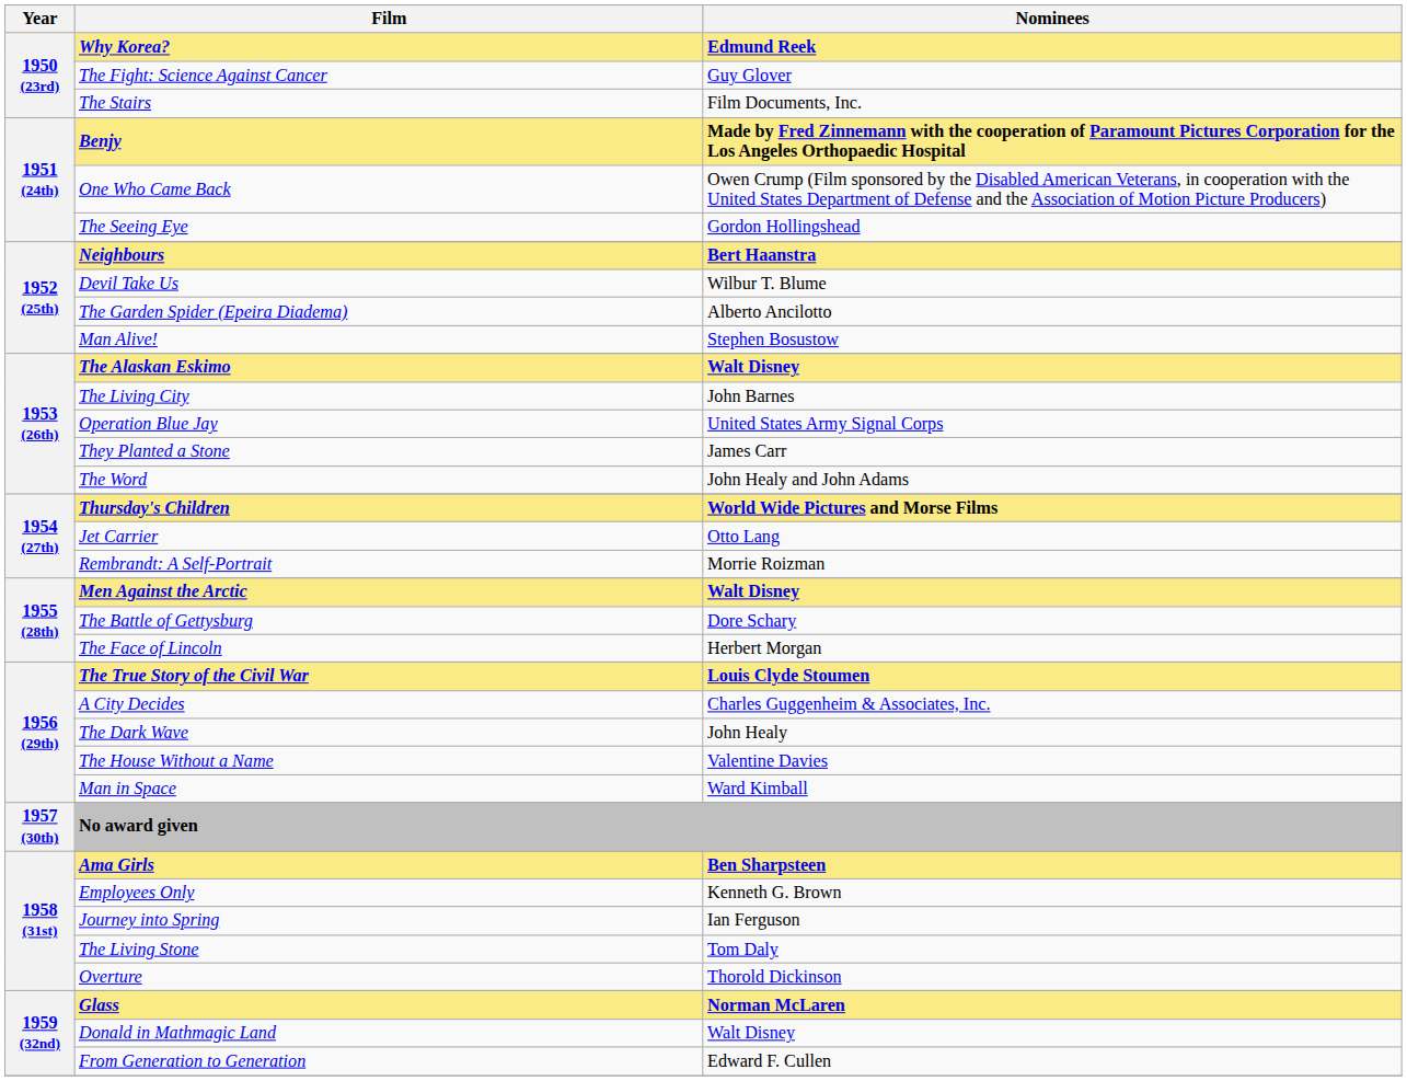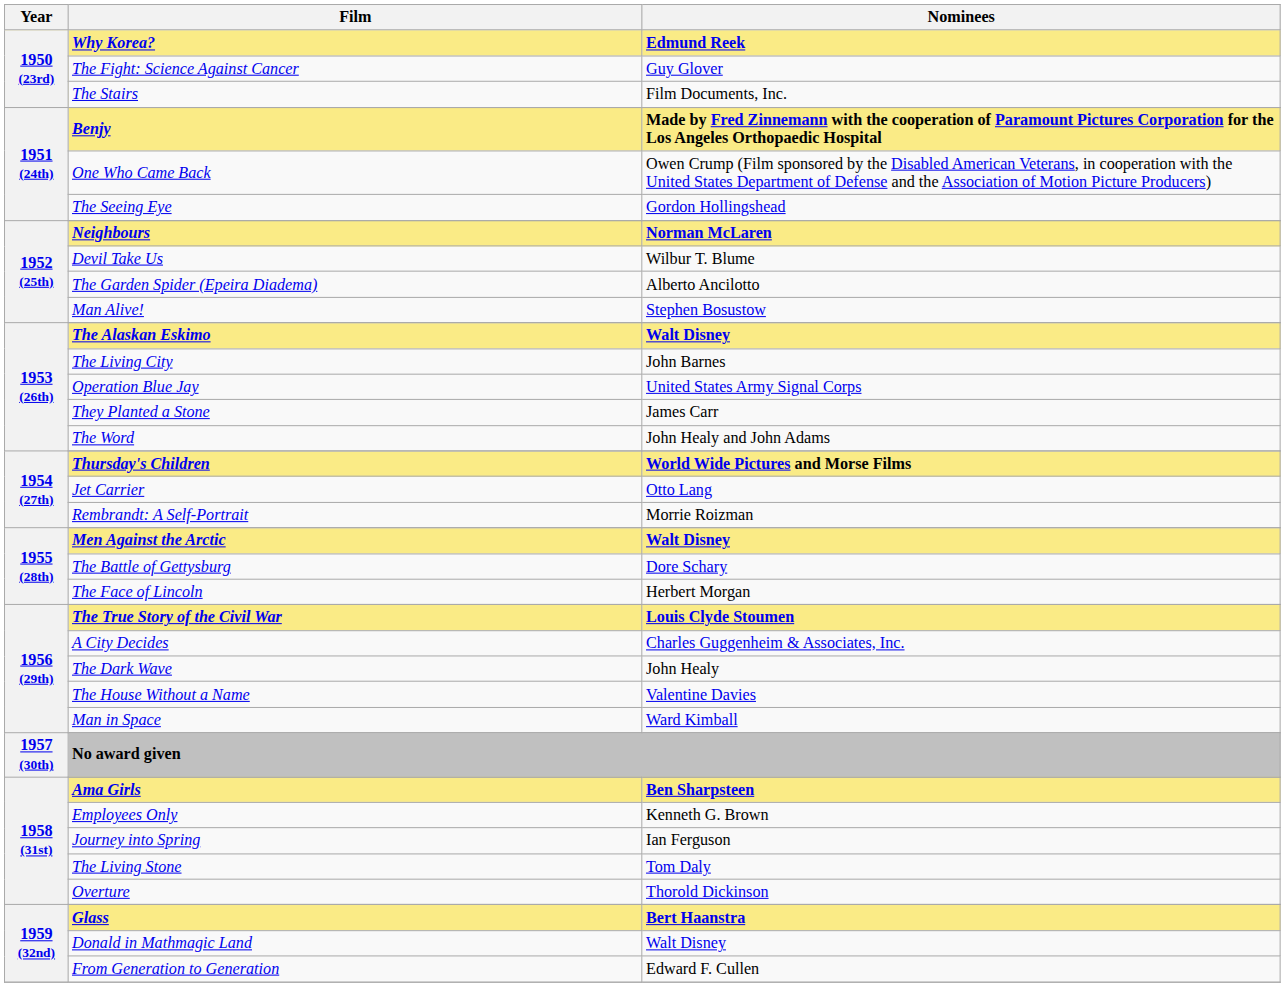 <table class="wikitable" style="width:100%">
 <tr bgcolor="#bebebe">
 <th width="5%">Year</th>
 <th width="45%">Film</th>
 <th width="50%">Nominees</th>
 </tr>
 <tr style="background:#FAEB86">
 <th rowspan="3"><a href='#'>1950</a><br><small><a href='#'>(23rd)</a></small></th>
 <td><strong><em><a href='#'>Why Korea?</a></em></strong></td>
 <td><strong><a href='#'>Edmund Reek</a></strong></td>
 </tr>
 <tr>
 <td><em><a href='#'>The Fight: Science Against Cancer</a></em></td>
 <td><a href='#'>Guy Glover</a></td>
 </tr>
 <tr>
 <td><em><a href='#'>The Stairs</a></em></td>
 <td>Film Documents, Inc.</td>
 </tr>
 <tr>
 <th rowspan="4" style="text-align:center"><a href='#'>1951</a><br><small><a href='#'>(24th)</a></small></th>
 </tr>
 <tr style="background:#FAEB86">
 <td><strong><em><a href='#'>Benjy</a></em></strong></td>
 <td><strong>Made by <a href='#'>Fred Zinnemann</a> with the cooperation of <a href='#'>Paramount Pictures Corporation</a> for the Los Angeles Orthopaedic Hospital</strong> </td>
 </tr>
 <tr>
 <td><em><a href='#'>One Who Came Back</a></em></td>
 <td>Owen Crump (Film sponsored by the <a href='#'>Disabled American Veterans</a>, in cooperation with the <a href='#'>United States Department of Defense</a> and the <a href='#'>Association of Motion Picture Producers</a>)</td>
 </tr>
 <tr>
 <td><em><a href='#'>The Seeing Eye</a></em></td>
 <td><a href='#'>Gordon Hollingshead</a></td>
 </tr>
 <tr>
 <th rowspan="5" style="text-align:center"><a href='#'>1952</a><br><small><a href='#'>(25th)</a></small></th>
 </tr>
 <tr style="background:#FAEB86">
 <td><strong><em><a href='#'>Neighbours</a></em></strong></td>
-<td><strong><a href='#'>Bert Haanstra</a></strong></td>
+<td><strong><a href='#'>Norman McLaren</a></strong> </td>
 </tr>
 <tr>
 <td><em><a href='#'>Devil Take Us</a></em></td>
 <td>Wilbur T. Blume</td>
 </tr>
 <tr>
 <td><em><a href='#'>The Garden Spider (Epeira Diadema)</a></em></td>
 <td>Alberto Ancilotto</td>
 </tr>
 <tr>
 <td><em><a href='#'>Man Alive!</a></em></td>
 <td><a href='#'>Stephen Bosustow</a></td>
 </tr>
 <tr>
 <th rowspan="6" style="text-align:center"><a href='#'>1953</a><br><small><a href='#'>(26th)</a></small></th>
 </tr>
 <tr style="background:#FAEB86">
 <td><strong><em><a href='#'>The Alaskan Eskimo</a></em></strong></td>
 <td><strong><a href='#'>Walt Disney</a></strong></td>
 </tr>
 <tr>
 <td><em><a href='#'>The Living City</a></em></td>
 <td>John Barnes</td>
 </tr>
 <tr>
 <td><em><a href='#'>Operation Blue Jay</a></em></td>
 <td><a href='#'>United States Army Signal Corps</a></td>
 </tr>
 <tr>
 <td><em><a href='#'>They Planted a Stone</a></em></td>
 <td>James Carr</td>
 </tr>
 <tr>
 <td><em><a href='#'>The Word</a></em></td>
 <td>John Healy and John Adams</td>
 </tr>
 <tr>
 <th rowspan="4" style="text-align:center"><a href='#'>1954</a><br><small><a href='#'>(27th)</a></small></th>
 </tr>
 <tr style="background:#FAEB86">
 <td><strong><em><a href='#'>Thursday's Children</a></em></strong></td>
 <td><strong><a href='#'>World Wide Pictures</a> and Morse Films</strong></td>
 </tr>
 <tr>
 <td><em><a href='#'>Jet Carrier</a></em></td>
 <td><a href='#'>Otto Lang</a></td>
 </tr>
 <tr>
 <td><em><a href='#'>Rembrandt: A Self-Portrait</a></em></td>
 <td>Morrie Roizman</td>
 </tr>
 <tr>
 <th rowspan="4" style="text-align:center"><a href='#'>1955</a><br><small><a href='#'>(28th)</a></small></th>
 </tr>
 <tr style="background:#FAEB86">
 <td><strong><em><a href='#'>Men Against the Arctic</a></em></strong></td>
 <td><strong><a href='#'>Walt Disney</a></strong></td>
 </tr>
 <tr>
 <td><em><a href='#'>The Battle of Gettysburg</a></em></td>
 <td><a href='#'>Dore Schary</a></td>
 </tr>
 <tr>
 <td><em><a href='#'>The Face of Lincoln</a></em></td>
 <td>Herbert Morgan</td>
 </tr>
 <tr>
 <th rowspan="6" style="text-align:center"><a href='#'>1956</a><br><small><a href='#'>(29th)</a></small></th>
 </tr>
 <tr style="background:#FAEB86">
 <td><strong><em><a href='#'>The True Story of the Civil War</a></em></strong></td>
 <td><strong><a href='#'>Louis Clyde Stoumen</a></strong></td>
 </tr>
 <tr>
 <td><em><a href='#'>A City Decides</a></em></td>
 <td><a href='#'>Charles Guggenheim & Associates, Inc.</a></td>
 </tr>
 <tr>
 <td><em><a href='#'>The Dark Wave</a></em></td>
 <td>John Healy</td>
 </tr>
 <tr>
 <td><em><a href='#'>The House Without a Name</a></em></td>
 <td><a href='#'>Valentine Davies</a></td>
 </tr>
 <tr>
 <td><em><a href='#'>Man in Space</a></em></td>
 <td><a href='#'>Ward Kimball</a></td>
 </tr>
 <tr>
 <th rowspan="2" style="text-align:center"><a href='#'>1957</a><br><small><a href='#'>(30th)</a></small></th>
 </tr>
 <tr style="background:silver;" rowspan="2">
 <td colspan="2"><strong>No award given</strong></td>
 </tr>
 <tr>
 <th rowspan="6" style="text-align:center"><a href='#'>1958</a><br><small><a href='#'>(31st)</a></small></th>
 </tr>
 <tr style="background:#FAEB86">
 <td><strong><em><a href='#'>Ama Girls</a></em></strong></td>
 <td><strong><a href='#'>Ben Sharpsteen</a></strong></td>
 </tr>
 <tr>
 <td><em><a href='#'>Employees Only</a></em></td>
 <td>Kenneth G. Brown</td>
 </tr>
 <tr>
 <td><em><a href='#'>Journey into Spring</a></em></td>
 <td>Ian Ferguson</td>
 </tr>
 <tr>
 <td><em><a href='#'>The Living Stone</a></em></td>
 <td><a href='#'>Tom Daly</a></td>
 </tr>
 <tr>
 <td><em><a href='#'>Overture</a></em></td>
 <td><a href='#'>Thorold Dickinson</a></td>
 </tr>
 <tr>
 <th rowspan="4" style="text-align:center"><a href='#'>1959</a><br><small><a href='#'>(32nd)</a></small></th>
 </tr>
 <tr style="background:#FAEB86">
 <td><strong><em><a href='#'>Glass</a></em></strong></td>
-<td><strong><a href='#'>Norman McLaren</a></strong> </td>
+<td><strong><a href='#'>Bert Haanstra</a></strong></td>
 </tr>
 <tr>
 <td><em><a href='#'>Donald in Mathmagic Land</a></em></td>
 <td><a href='#'>Walt Disney</a></td>
 </tr>
 <tr>
 <td><em><a href='#'>From Generation to Generation</a></em></td>
 <td>Edward F. Cullen</td>
 </tr>
 <tr>
 </tr>
 </table>
